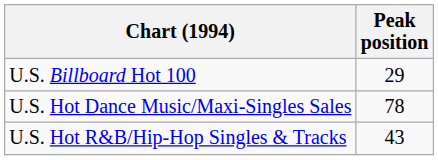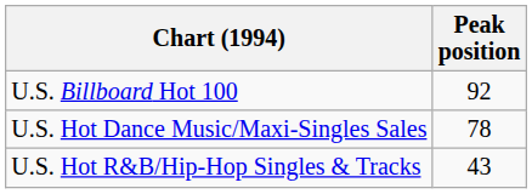 <table class="wikitable sortable">
 <tr>
 <th align="left">Chart (1994)</th>
 <th align="center">Peak<br>position</th>
 </tr>
 <tr>
 <td align="left">U.S. <a href='#'><em>Billboard</em> Hot 100</a></td>
-<td align="center">29</td>
+<td align="center">92</td>
 </tr>
 <tr>
 <td align="left">U.S. <a href='#'>Hot Dance Music/Maxi-Singles Sales</a></td>
 <td align="center">78</td>
 </tr>
 <tr>
 <td align="left">U.S. <a href='#'>Hot R&B/Hip-Hop Singles & Tracks</a></td>
 <td align="center">43</td>
 </tr>
 </table>
